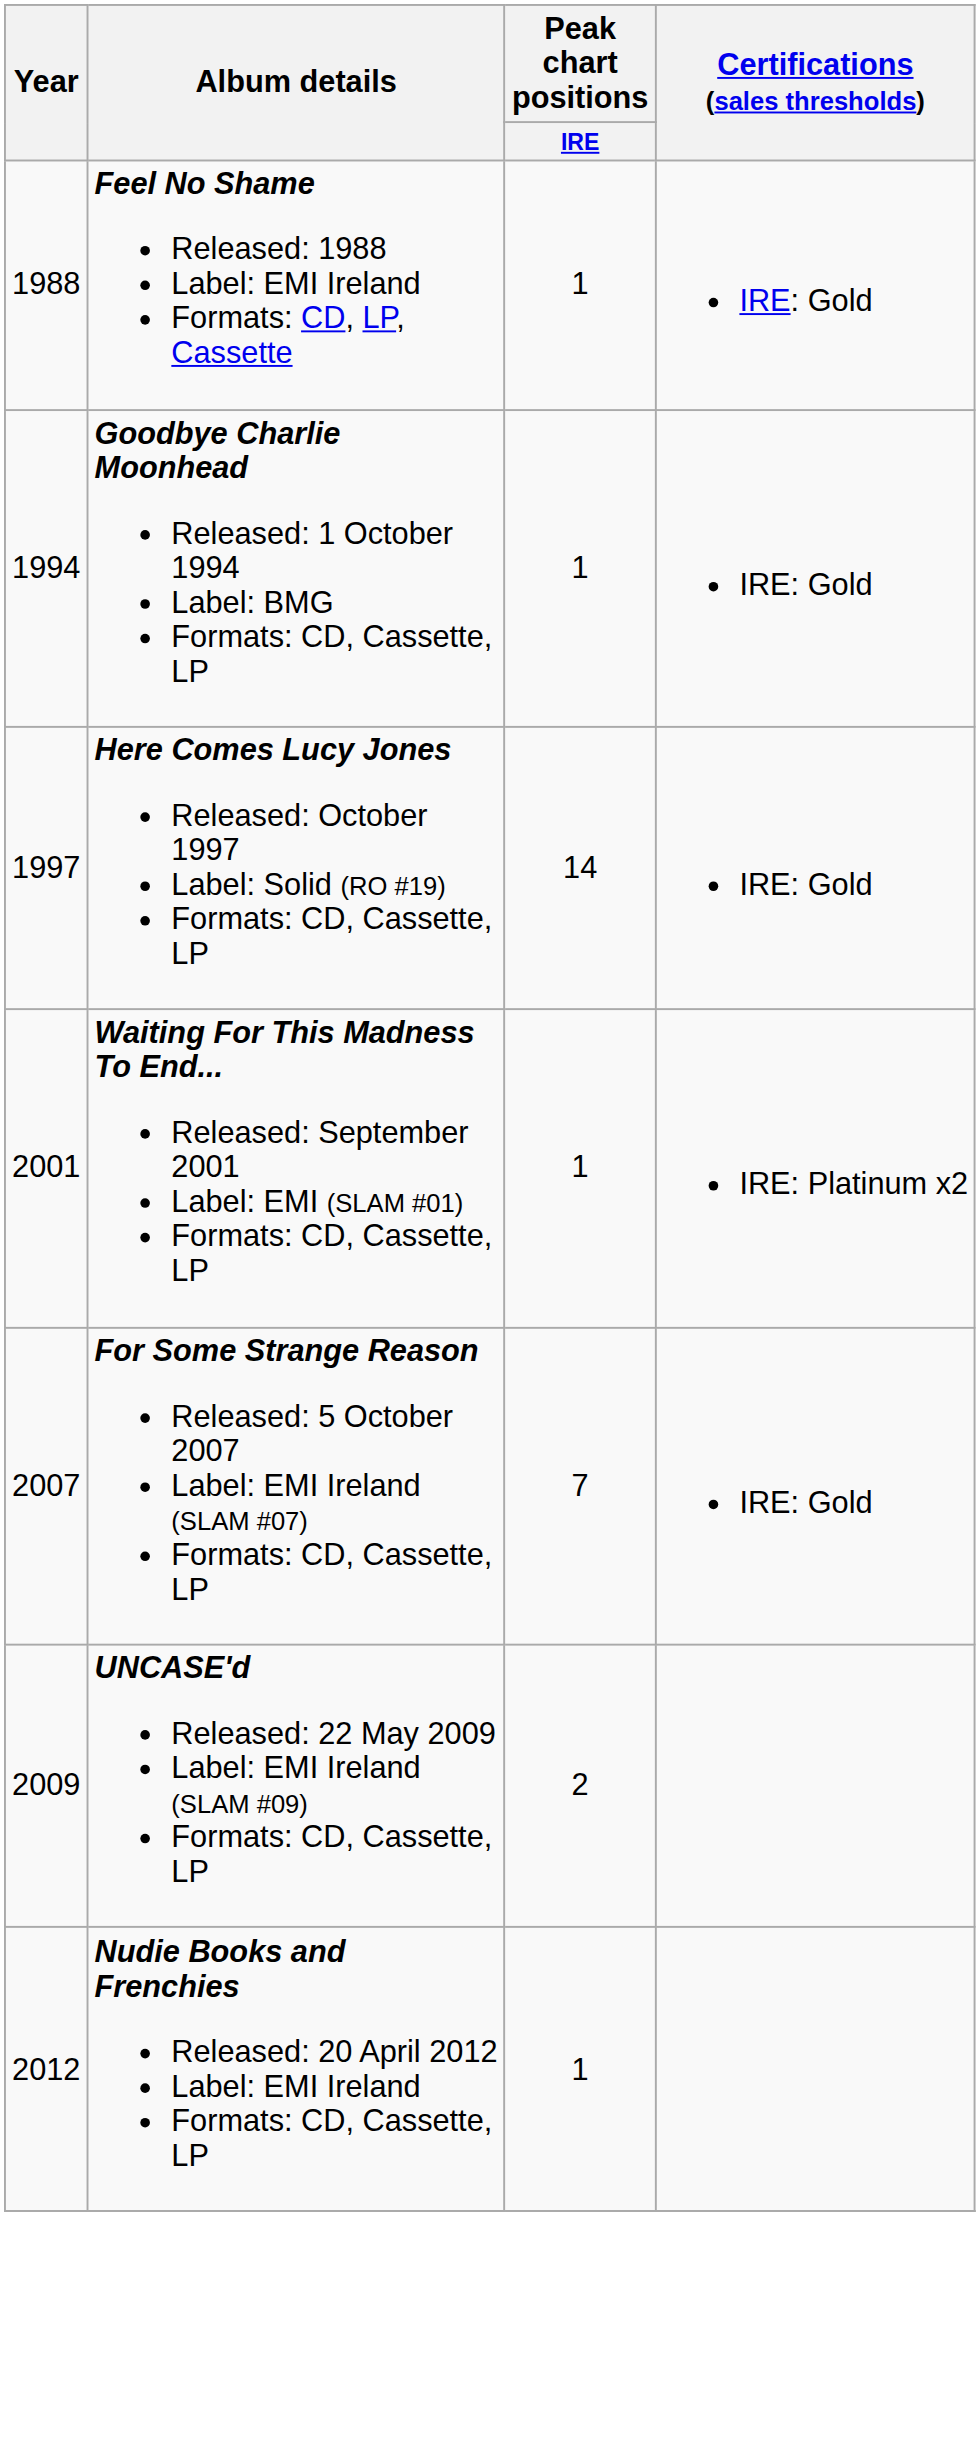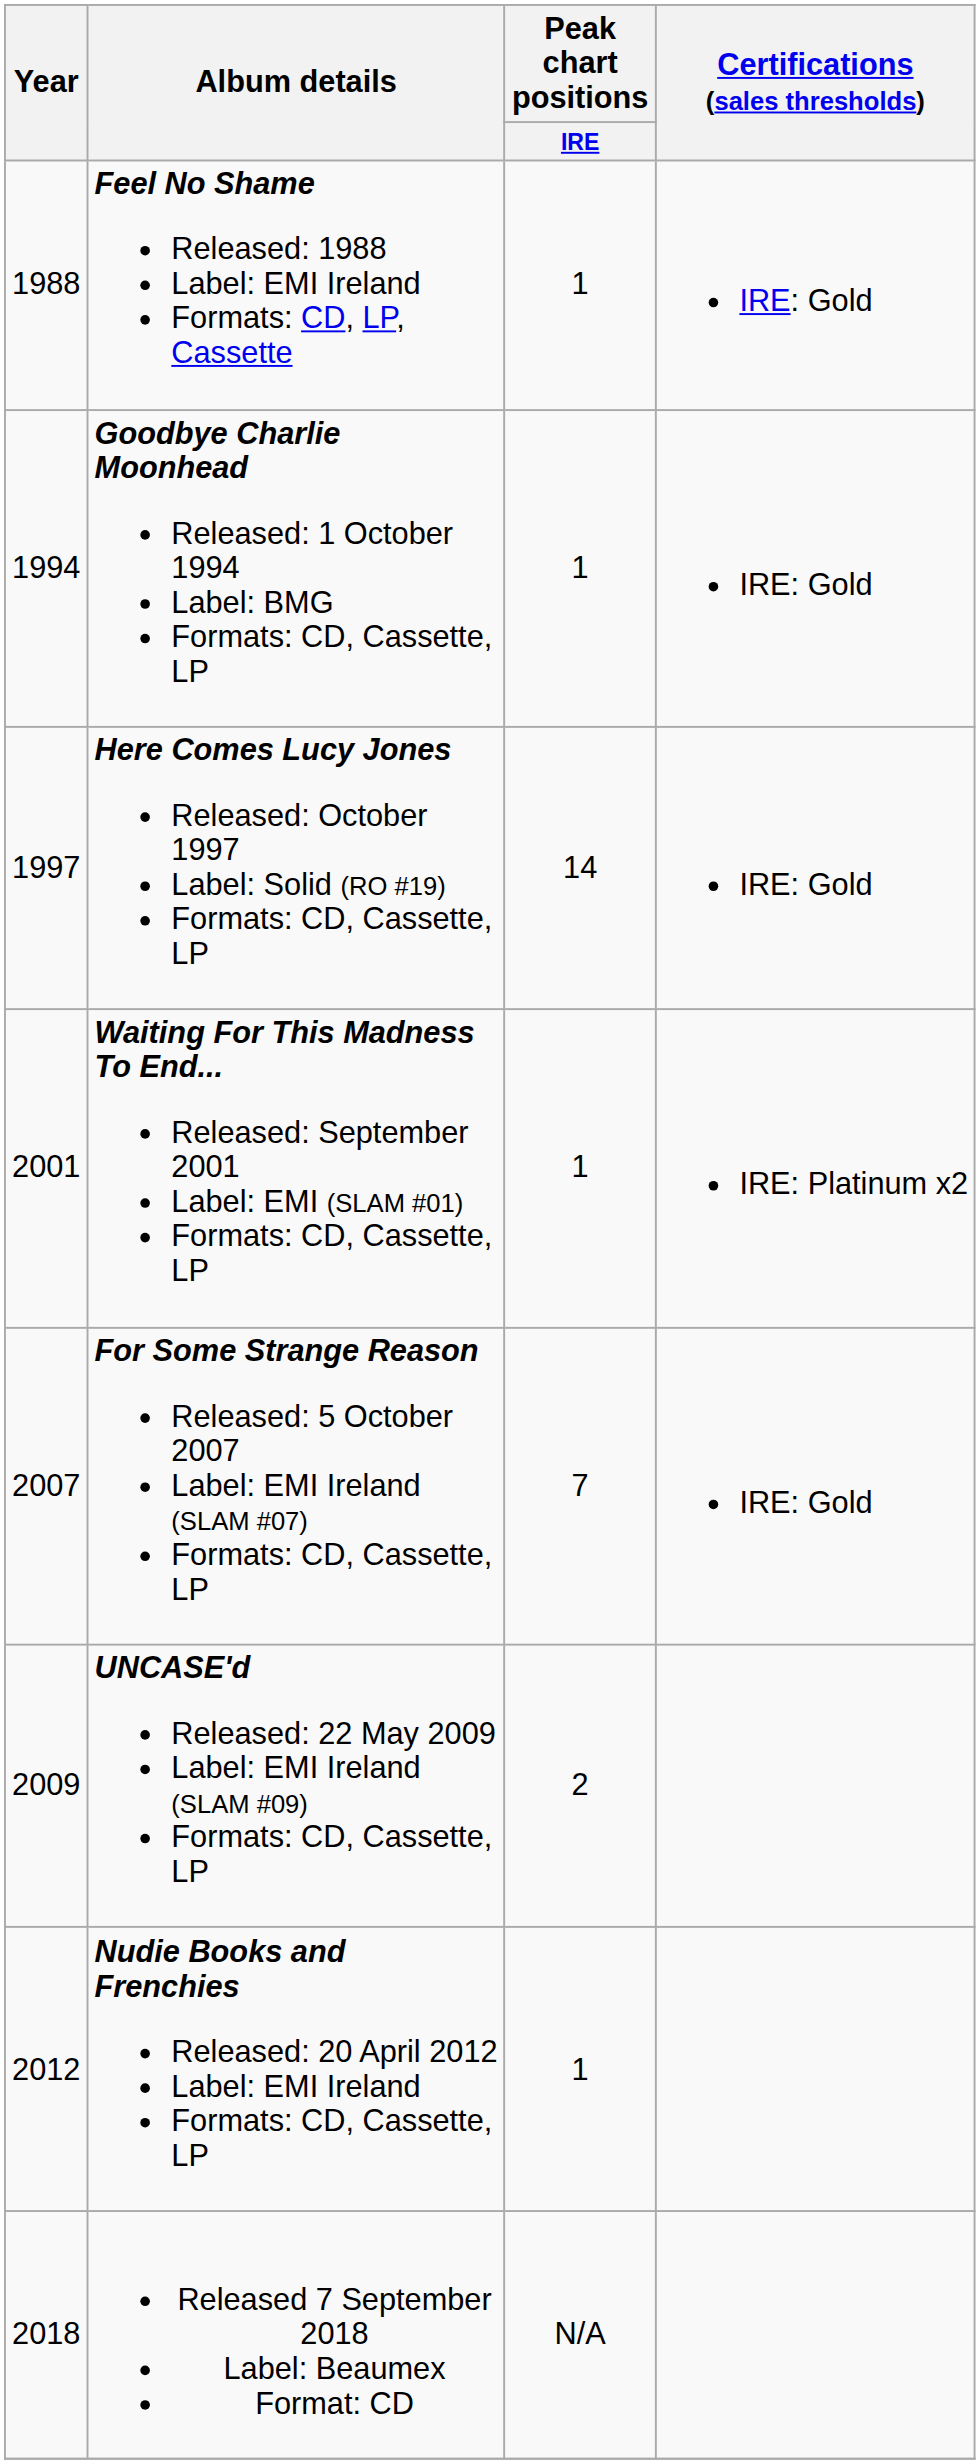 <table class="wikitable" style="text-align:center;">
 <tr>
 <th rowspan="2">Year</th>
 <th width="210" rowspan="2">Album details</th>
 <th colspan="1">Peak chart positions</th>
 <th rowspan="2"><a href='#'>Certifications</a><br><small>(<a href='#'>sales thresholds</a>)</small></th>
 </tr>
 <tr>
 <th style="width:3em;font-size:75%"><a href='#'>IRE</a></th>
 </tr>
 <tr>
 <td>1988</td>
 <td align="left"><strong><em>Feel No Shame</em></strong><br><ul><li>Released: 1988</li><li>Label: EMI Ireland</li><li>Formats: <a href='#'>CD</a>, <a href='#'>LP</a>, <a href='#'>Cassette</a></li></ul></td>
 <td>1</td>
 <td align="left"><br><ul><li><a href='#'>IRE</a>: Gold</li></ul></td>
 </tr>
 <tr>
 <td>1994</td>
 <td align="left"><strong><em>Goodbye Charlie Moonhead</em></strong><br><ul><li>Released: 1 October 1994</li><li>Label: BMG</li><li>Formats: CD, Cassette, LP</li></ul></td>
 <td>1</td>
 <td align="left"><br><ul><li>IRE: Gold</li></ul></td>
 </tr>
 <tr>
 <td>1997</td>
 <td align="left"><strong><em>Here Comes Lucy Jones</em></strong><br><ul><li>Released: October 1997</li><li>Label: Solid <small>(RO #19)</small></li><li>Formats: CD, Cassette, LP</li></ul></td>
 <td>14</td>
 <td align="left"><br><ul><li>IRE: Gold</li></ul></td>
 </tr>
 <tr>
 <td>2001</td>
 <td align="left"><strong><em>Waiting For This Madness To End...</em></strong><br><ul><li>Released: September 2001</li><li>Label: EMI <small>(SLAM #01)</small></li><li>Formats: CD, Cassette, LP</li></ul></td>
 <td>1</td>
 <td align="left"><br><ul><li>IRE: Platinum x2</li></ul></td>
 </tr>
 <tr>
 <td>2007</td>
 <td align="left"><strong><em>For Some Strange Reason</em></strong><br><ul><li>Released: 5 October 2007</li><li>Label: EMI Ireland <small>(SLAM #07)</small></li><li>Formats: CD, Cassette, LP</li></ul></td>
 <td>7</td>
 <td align="left"><br><ul><li>IRE: Gold</li></ul></td>
 </tr>
 <tr>
 <td>2009</td>
 <td align="left"><strong><em>UNCASE'd</em></strong><br><ul><li>Released: 22 May 2009</li><li>Label: EMI Ireland <small>(SLAM #09)</small></li><li>Formats: CD, Cassette, LP</li></ul></td>
 <td>2</td>
 <td align="left"></td>
 </tr>
 <tr>
 <td>2012</td>
 <td align="left"><strong><em>Nudie Books and Frenchies</em></strong><br><ul><li>Released: 20 April 2012</li><li>Label: EMI Ireland</li><li>Formats: CD, Cassette, LP</li></ul></td>
 <td>1</td>
 <td align="left"></td>
 </tr>
 <tr>
+<td>2018</td>
+<td><strong><em></em></strong><br><ul><li>Released 7 September 2018</li><li>Label: Beaumex</li><li>Format: CD</li></ul></td>
+<td>N/A</td>
+<td></td>
+</tr>
+<tr>
 </tr>
 </table>
